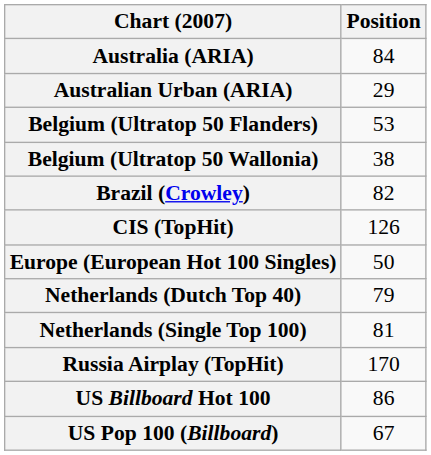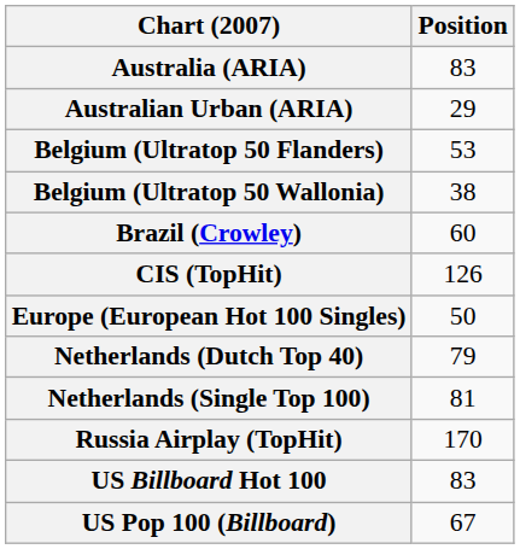 <table class="wikitable sortable plainrowheaders" style="text-align:center">
 <tr>
 <th scope="col">Chart (2007)</th>
 <th scope="col">Position</th>
 </tr>
 <tr>
 <th scope="row">Australia (ARIA)</th>
-<td>84</td>
+<td>83</td>
 </tr>
 <tr>
 <th scope="row">Australian Urban (ARIA)</th>
 <td>29</td>
 </tr>
 <tr>
 <th scope="row">Belgium (Ultratop 50 Flanders)</th>
 <td>53</td>
 </tr>
 <tr>
 <th scope="row">Belgium (Ultratop 50 Wallonia)</th>
 <td>38</td>
 </tr>
 <tr>
 <th scope="row">Brazil (<a href='#'>Crowley</a>)</th>
-<td>82</td>
+<td>60</td>
 </tr>
 <tr>
 <th scope="row">CIS (TopHit)</th>
 <td>126</td>
 </tr>
 <tr>
 <th scope="row">Europe (European Hot 100 Singles)</th>
 <td>50</td>
 </tr>
 <tr>
 <th scope="row">Netherlands (Dutch Top 40)</th>
 <td>79</td>
 </tr>
 <tr>
 <th scope="row">Netherlands (Single Top 100)</th>
 <td>81</td>
 </tr>
 <tr>
 <th scope="row">Russia Airplay (TopHit)</th>
 <td>170</td>
 </tr>
 <tr>
 <th scope="row">US <em>Billboard</em> Hot 100</th>
-<td>86</td>
+<td>83</td>
 </tr>
 <tr>
 <th scope="row">US Pop 100 (<em>Billboard</em>)</th>
 <td>67</td>
 </tr>
 </table>
